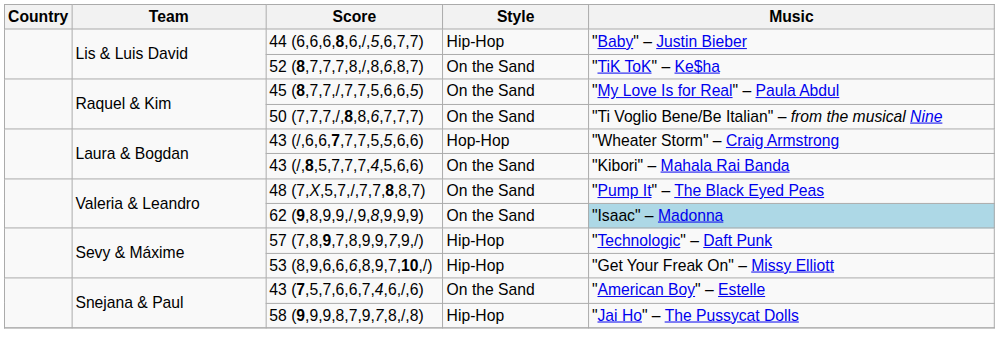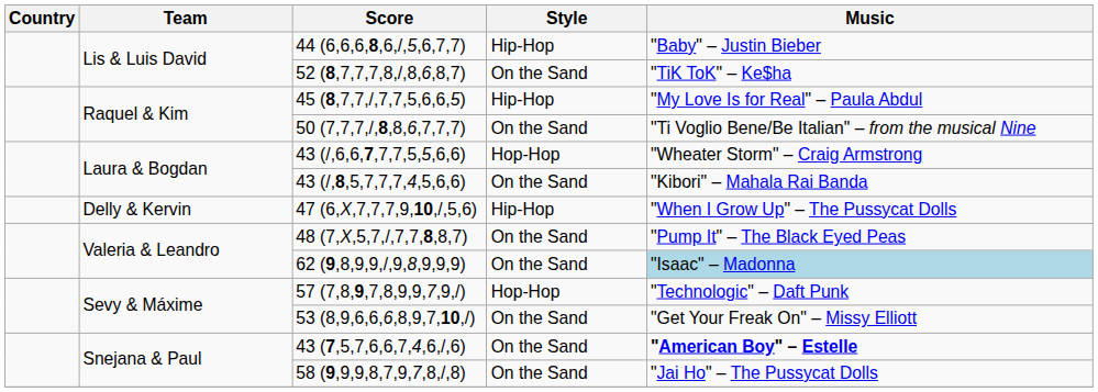 <table class="wikitable" style="width:80%">
 <tr>
 <th style="width:5%;">Country</th>
 <th style="width:20%;">Team</th>
 <th style="width:18%;">Score</th>
 <th style="width:15%;">Style</th>
 <th style="width:60%;">Music</th>
 </tr>
 <tr>
 <td rowspan=2></td>
 <td rowspan=2>Lis & Luis David</td>
 <td>44 (6,6,6,<strong>8</strong>,6,/,<em>5</em>,6,7,7)</td>
 <td>Hip-Hop</td>
 <td>"<a href='#'>Baby</a>" – <a href='#'>Justin Bieber</a></td>
 </tr>
 <tr>
 <td>52 (<strong>8</strong>,7,7,7,8,/,8,<em>6</em>,8,7)</td>
 <td>On the Sand</td>
 <td>"<a href='#'>TiK ToK</a>" – <a href='#'>Ke$ha</a></td>
 </tr>
 <tr>
 <td rowspan=2></td>
 <td rowspan=2>Raquel & Kim</td>
 <td>45 (<strong>8</strong>,7,7,/,7,7,5,6,6,<em>5</em>)</td>
-<td>On the Sand</td>
+<td>Hip-Hop</td>
 <td>"<a href='#'>My Love Is for Real</a>" – <a href='#'>Paula Abdul</a></td>
 </tr>
 <tr>
 <td>50 (7,7,7,/,<strong>8</strong>,8,<em>6</em>,7,7,7)</td>
 <td>On the Sand</td>
 <td>"Ti Voglio Bene/Be Italian" – <em>from the musical <a href='#'>Nine</a></em></td>
 </tr>
 <tr>
 <td rowspan=2></td>
 <td rowspan=2>Laura & Bogdan</td>
 <td>43 (/,6,6,<strong>7</strong>,7,7,5,<em>5</em>,6,6)</td>
 <td>Hop-Hop</td>
 <td>"Wheater Storm" – <a href='#'>Craig Armstrong</a></td>
 </tr>
 <tr>
 <td>43 (/,<strong>8</strong>,5,7,7,7,<em>4</em>,5,6,6)</td>
 <td>On the Sand</td>
 <td>"Kibori" – <a href='#'>Mahala Rai Banda</a></td>
 </tr>
 <tr>
+<td></td>
+<td>Delly & Kervin</td>
+<td>47 (6,<em>X</em>,7,7,7,9,<strong>10</strong>,/,5,6)</td>
+<td>Hip-Hop</td>
+<td>"<a href='#'>When I Grow Up</a>" – <a href='#'>The Pussycat Dolls</a></td>
+</tr>
+<tr>
 <td rowspan=2></td>
 <td rowspan=2>Valeria & Leandro</td>
 <td>48 (7,<em>X</em>,5,7,/,7,7,<strong>8</strong>,8,7)</td>
 <td>On the Sand</td>
 <td>"<a href='#'>Pump It</a>" – <a href='#'>The Black Eyed Peas</a></td>
 </tr>
 <tr>
 <td>62 (<strong>9</strong>,8,9,9,/,9,<em>8</em>,9,9,9)</td>
 <td>On the Sand</td>
 <td style="background: lightblue;">"Isaac" – <a href='#'>Madonna</a></td>
 </tr>
 <tr>
 <td rowspan=2></td>
 <td rowspan=2>Sevy & Máxime</td>
 <td>57 (7,8,<strong>9</strong>,7,8,9,9,<em>7</em>,9,/)</td>
-<td>Hip-Hop</td>
+<td>Hop-Hop</td>
 <td>"<a href='#'>Technologic</a>" – <a href='#'>Daft Punk</a></td>
 </tr>
 <tr>
 <td>53 (8,9,6,6,<em>6</em>,8,9,7,<strong>10</strong>,/)</td>
-<td>Hip-Hop</td>
+<td>On the Sand</td>
 <td>"Get Your Freak On" – <a href='#'>Missy Elliott</a></td>
 </tr>
 <tr>
 <td rowspan=2></td>
 <td rowspan=2>Snejana & Paul</td>
 <td>43 (<strong>7</strong>,5,7,6,6,7,<em>4</em>,6,/,6)</td>
 <td>On the Sand</td>
-<td>"<a href='#'>American Boy</a>" – <a href='#'>Estelle</a></td>
+<td><strong>"<a href='#'>American Boy</a>" – <a href='#'>Estelle</a></strong></td>
 </tr>
 <tr>
 <td>58 (<strong>9</strong>,9,9,8,7,9,<em>7</em>,8,/,8)</td>
-<td>Hip-Hop</td>
+<td>On the Sand</td>
 <td>"<a href='#'>Jai Ho</a>" – <a href='#'>The Pussycat Dolls</a></td>
 </tr>
 <tr>
 </tr>
 </table>
